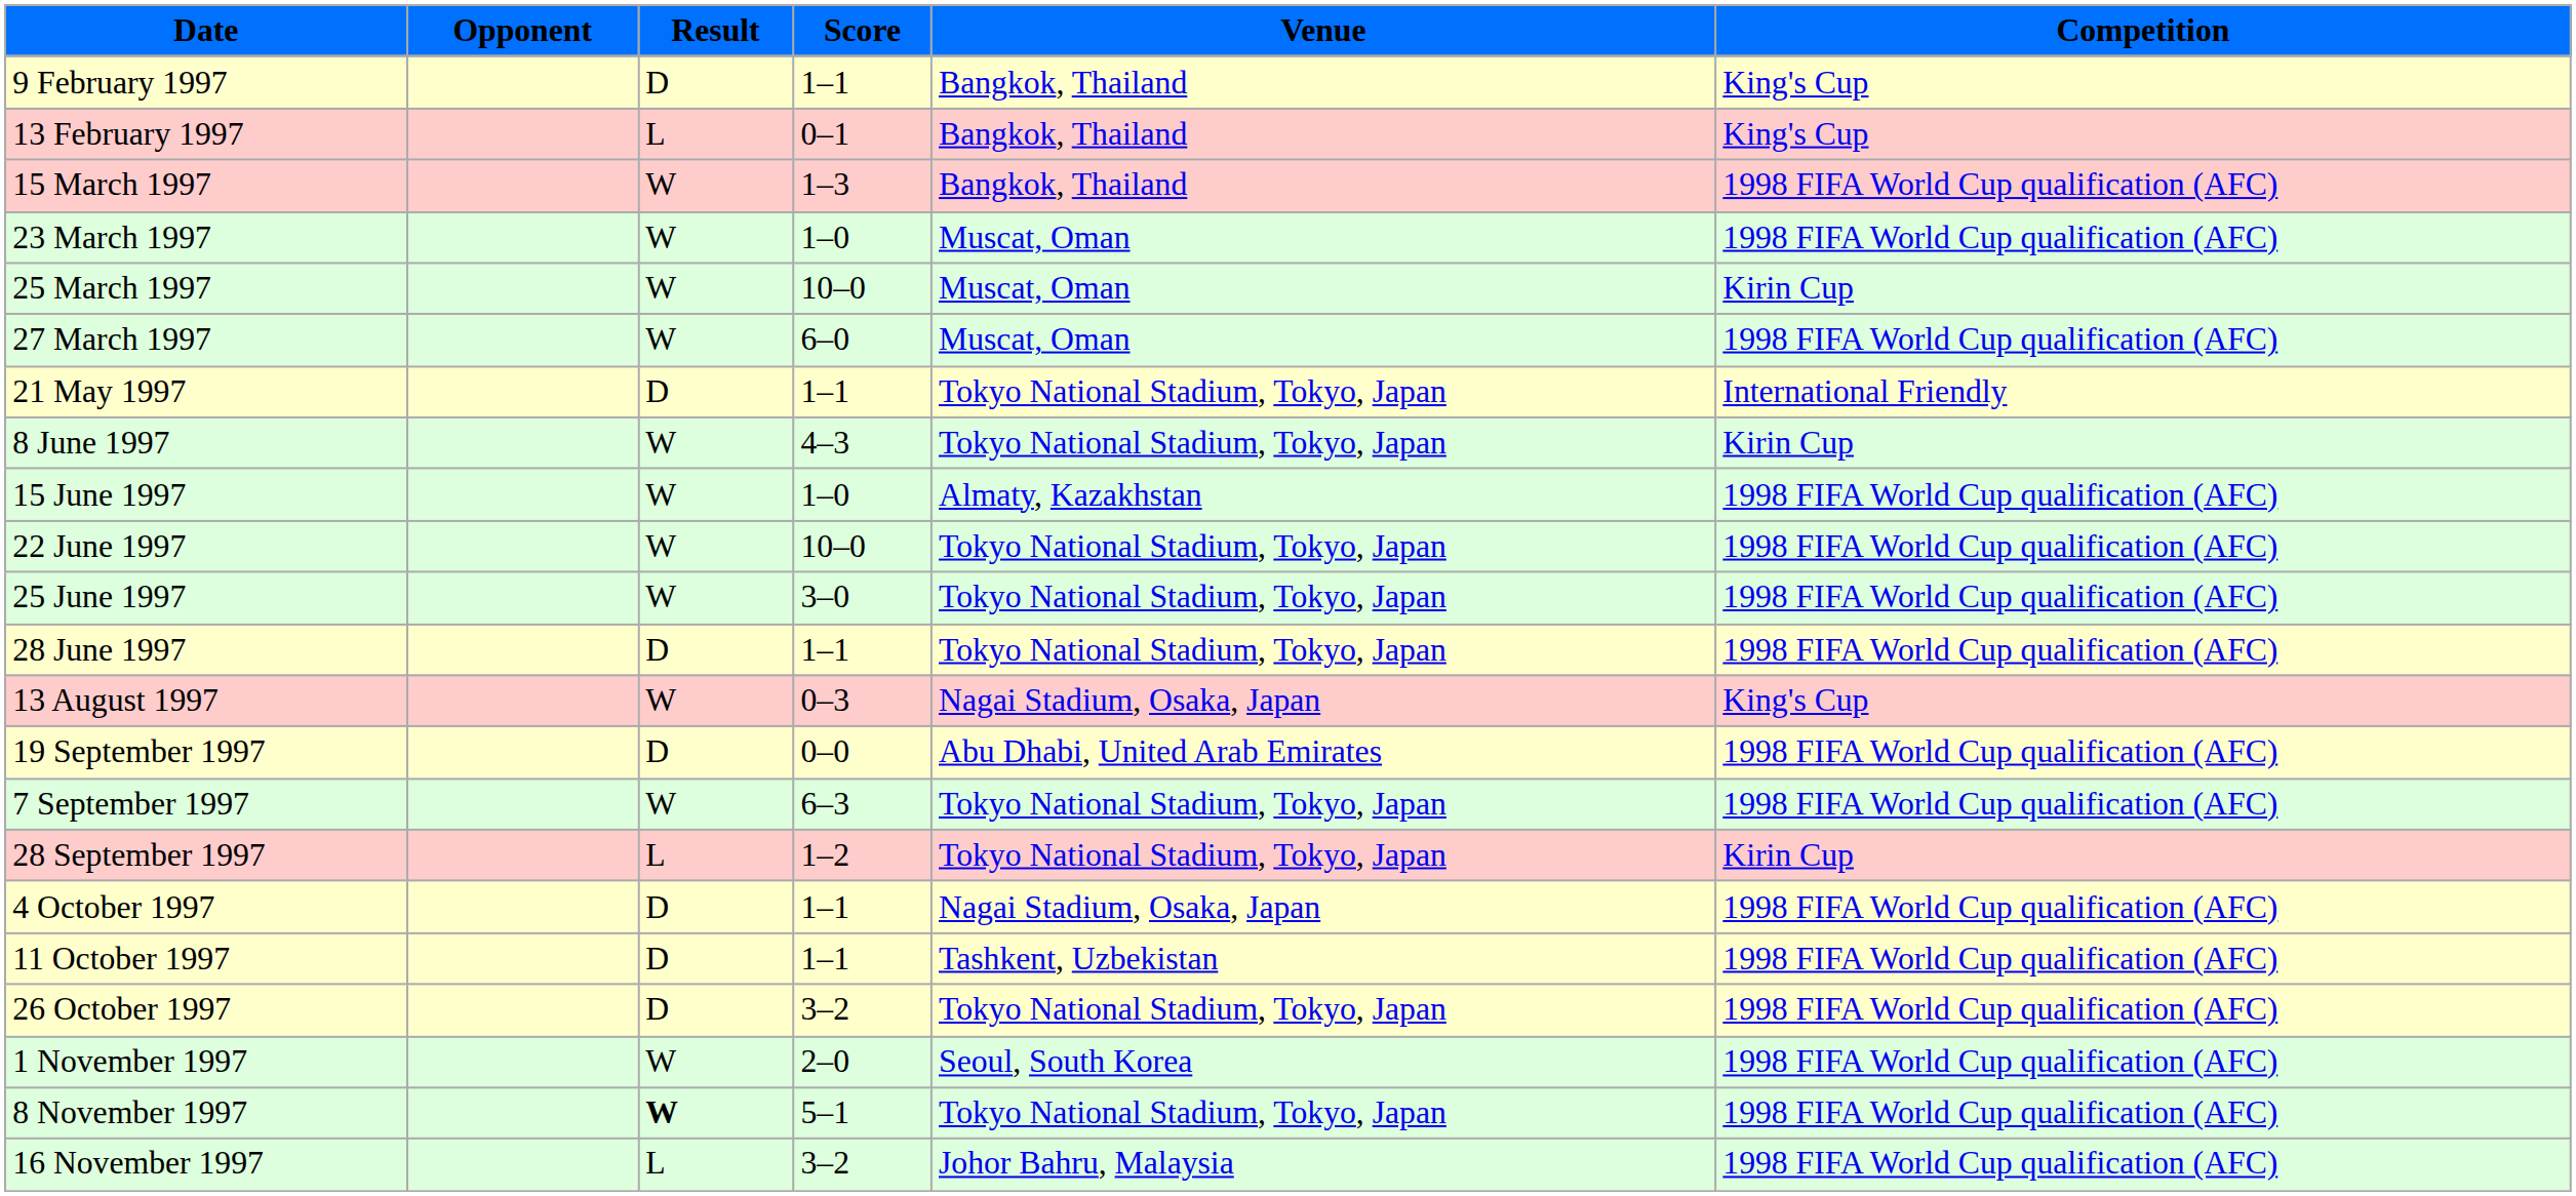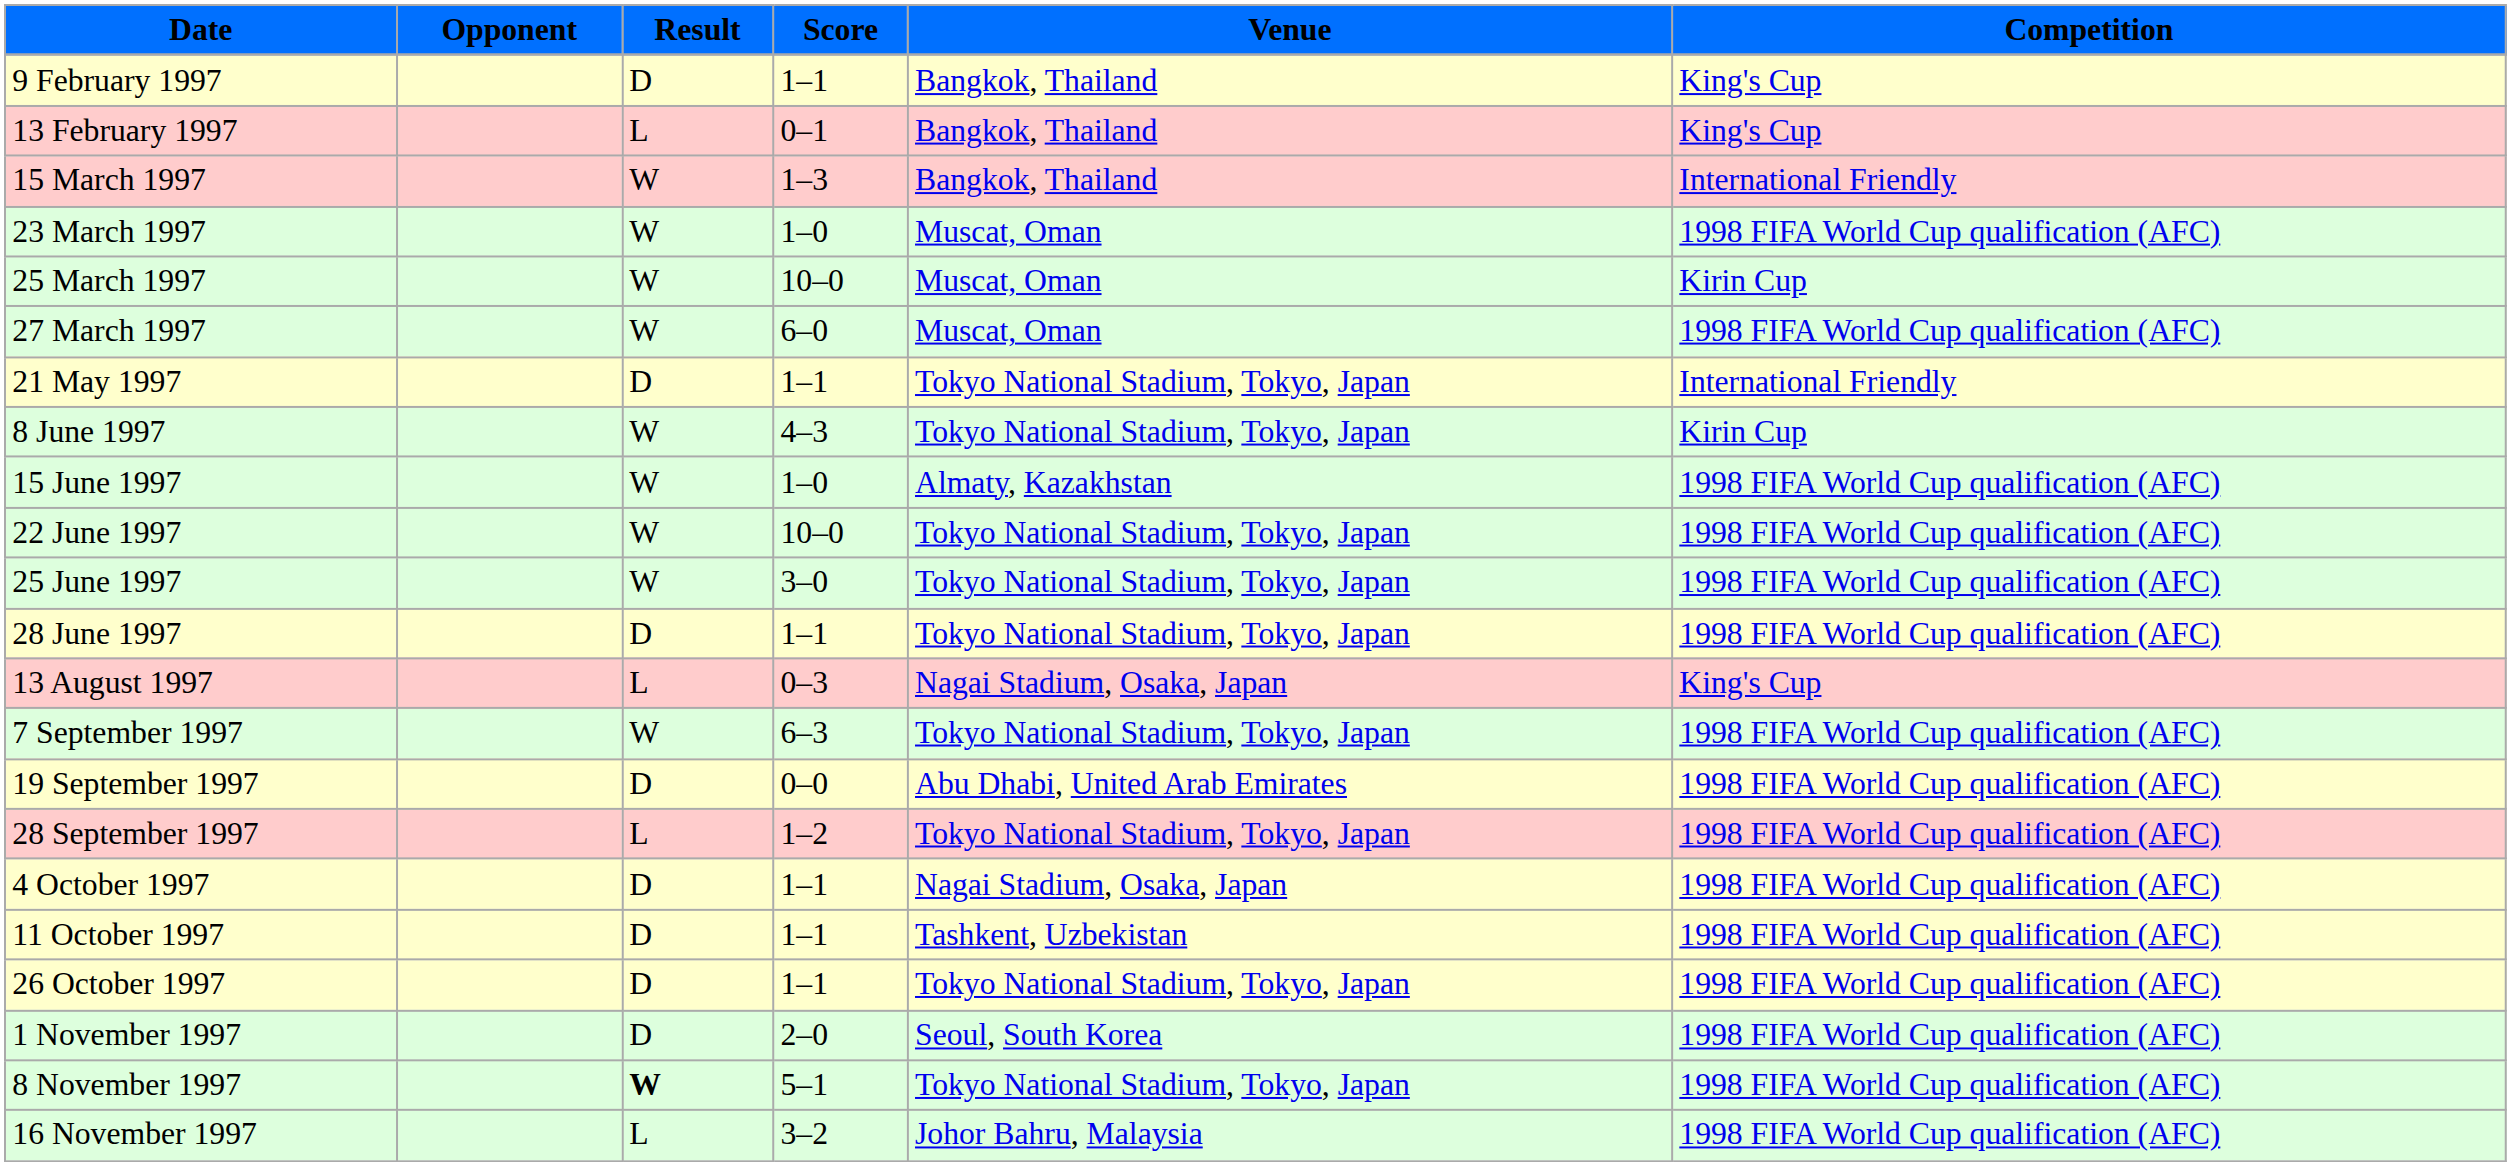 <table width=100% class="wikitable">
 <tr>
 <th style="background:#0070FF;"><span>Date</span></th>
 <th style="background:#0070FF;"><span>Opponent</span></th>
 <th style="background:#0070FF;"><span>Result</span></th>
 <th style="background:#0070FF;"><span>Score</span></th>
 <th style="background:#0070FF;"><span>Venue</span></th>
 <th style="background:#0070FF;"><span>Competition</span></th>
 </tr>
 <tr>
 </tr>
 <tr style="background:#ffc;">
 <td>9 February 1997</td>
 <td></td>
 <td>D</td>
 <td>1–1</td>
 <td> <a href='#'>Bangkok</a>, <a href='#'>Thailand</a></td>
 <td><a href='#'>King's Cup</a></td>
 </tr>
 <tr style="background:#fcc;">
 <td>13 February 1997</td>
 <td></td>
 <td>L</td>
 <td>0–1</td>
 <td> <a href='#'>Bangkok</a>, <a href='#'>Thailand</a></td>
 <td><a href='#'>King's Cup</a></td>
 </tr>
 <tr style="background:#fcc;">
 <td>15 March 1997</td>
 <td></td>
 <td>W</td>
 <td>1–3</td>
 <td> <a href='#'>Bangkok</a>, <a href='#'>Thailand</a></td>
-<td><a href='#'>1998 FIFA World Cup qualification (AFC)</a></td>
+<td><a href='#'>International Friendly</a></td>
 </tr>
 <tr style="background:#dfd;">
 <td>23 March 1997</td>
 <td></td>
 <td>W</td>
 <td>1–0</td>
 <td> <a href='#'>Muscat, Oman</a></td>
 <td><a href='#'>1998 FIFA World Cup qualification (AFC)</a></td>
 </tr>
 <tr style="background:#dfd;">
 <td>25 March 1997</td>
 <td></td>
 <td>W</td>
 <td>10–0</td>
 <td> <a href='#'>Muscat, Oman</a></td>
 <td><a href='#'>Kirin Cup</a></td>
 </tr>
 <tr style="background:#dfd;">
 <td>27 March 1997</td>
 <td></td>
 <td>W</td>
 <td>6–0</td>
 <td> <a href='#'>Muscat, Oman</a></td>
 <td><a href='#'>1998 FIFA World Cup qualification (AFC)</a></td>
 </tr>
 <tr style="background:#FFC;">
 <td>21 May 1997</td>
 <td></td>
 <td>D</td>
 <td>1–1</td>
 <td> <a href='#'>Tokyo National Stadium</a>, <a href='#'>Tokyo</a>, <a href='#'>Japan</a></td>
 <td><a href='#'>International Friendly</a></td>
 </tr>
 <tr style="background:#dfd;">
 <td>8 June 1997</td>
 <td></td>
 <td>W</td>
 <td>4–3</td>
 <td> <a href='#'>Tokyo National Stadium</a>, <a href='#'>Tokyo</a>, <a href='#'>Japan</a></td>
 <td><a href='#'>Kirin Cup</a></td>
 </tr>
 <tr style="background:#dfd;">
 <td>15 June 1997</td>
 <td></td>
 <td>W</td>
 <td>1–0</td>
 <td> <a href='#'>Almaty</a>, <a href='#'>Kazakhstan</a></td>
 <td><a href='#'>1998 FIFA World Cup qualification (AFC)</a></td>
 </tr>
 <tr style="background:#dfd;">
 <td>22 June 1997</td>
 <td></td>
 <td>W</td>
 <td>10–0</td>
 <td> <a href='#'>Tokyo National Stadium</a>, <a href='#'>Tokyo</a>, <a href='#'>Japan</a></td>
 <td><a href='#'>1998 FIFA World Cup qualification (AFC)</a></td>
 </tr>
 <tr style="background:#dfd;">
 <td>25 June 1997</td>
 <td></td>
 <td>W</td>
 <td>3–0</td>
 <td> <a href='#'>Tokyo National Stadium</a>, <a href='#'>Tokyo</a>, <a href='#'>Japan</a></td>
 <td><a href='#'>1998 FIFA World Cup qualification (AFC)</a></td>
 </tr>
 <tr style="background:#ffc;">
 <td>28 June 1997</td>
 <td></td>
 <td>D</td>
 <td>1–1</td>
 <td> <a href='#'>Tokyo National Stadium</a>, <a href='#'>Tokyo</a>, <a href='#'>Japan</a></td>
 <td><a href='#'>1998 FIFA World Cup qualification (AFC)</a></td>
 </tr>
 <tr style="background:#FCC;">
 <td>13 August 1997</td>
 <td></td>
-<td>W</td>
+<td>L</td>
 <td>0–3</td>
 <td> <a href='#'>Nagai Stadium</a>, <a href='#'>Osaka</a>, <a href='#'>Japan</a></td>
 <td><a href='#'>King's Cup</a></td>
+</tr>
+<tr style="background:#dfd;">
+<td>7 September 1997</td>
+<td></td>
+<td>W</td>
+<td>6–3</td>
+<td> <a href='#'>Tokyo National Stadium</a>, <a href='#'>Tokyo</a>, <a href='#'>Japan</a></td>
+<td><a href='#'>1998 FIFA World Cup qualification (AFC)</a></td>
 </tr>
 <tr style="background:#ffc;">
 <td>19 September 1997</td>
 <td></td>
 <td>D</td>
 <td>0–0</td>
 <td> <a href='#'>Abu Dhabi</a>, <a href='#'>United Arab Emirates</a></td>
 <td><a href='#'>1998 FIFA World Cup qualification (AFC)</a></td>
 </tr>
-<tr style="background:#dfd;">
-<td>7 September 1997</td>
-<td></td>
-<td>W</td>
-<td>6–3</td>
-<td> <a href='#'>Tokyo National Stadium</a>, <a href='#'>Tokyo</a>, <a href='#'>Japan</a></td>
-<td><a href='#'>1998 FIFA World Cup qualification (AFC)</a></td>
-</tr>
 <tr style="background:#fcc;">
 <td>28 September 1997</td>
 <td></td>
 <td>L</td>
 <td>1–2</td>
 <td> <a href='#'>Tokyo National Stadium</a>, <a href='#'>Tokyo</a>, <a href='#'>Japan</a></td>
-<td><a href='#'>Kirin Cup</a></td>
+<td><a href='#'>1998 FIFA World Cup qualification (AFC)</a></td>
 </tr>
 <tr style="background:#ffc;">
 <td>4 October 1997</td>
 <td></td>
 <td>D</td>
 <td>1–1</td>
 <td> <a href='#'>Nagai Stadium</a>, <a href='#'>Osaka</a>, <a href='#'>Japan</a></td>
 <td><a href='#'>1998 FIFA World Cup qualification (AFC)</a></td>
 </tr>
 <tr style="background:#ffc;">
 <td>11 October 1997</td>
 <td></td>
 <td>D</td>
 <td>1–1</td>
 <td> <a href='#'>Tashkent</a>, <a href='#'>Uzbekistan</a></td>
 <td><a href='#'>1998 FIFA World Cup qualification (AFC)</a></td>
 </tr>
 <tr style="background:#ffc;">
 <td>26 October 1997</td>
 <td></td>
 <td>D</td>
-<td>3–2</td>
+<td>1–1</td>
 <td> <a href='#'>Tokyo National Stadium</a>, <a href='#'>Tokyo</a>, <a href='#'>Japan</a></td>
 <td><a href='#'>1998 FIFA World Cup qualification (AFC)</a></td>
 </tr>
 <tr style="background:#dfd;">
 <td>1 November 1997</td>
 <td></td>
-<td>W</td>
+<td>D</td>
 <td>2–0</td>
 <td> <a href='#'>Seoul</a>, <a href='#'>South Korea</a></td>
 <td><a href='#'>1998 FIFA World Cup qualification (AFC)</a></td>
 </tr>
 <tr style="background:#dfd;">
 <td>8 November 1997</td>
 <td></td>
 <td><strong>W</strong></td>
 <td>5–1</td>
 <td> <a href='#'>Tokyo National Stadium</a>, <a href='#'>Tokyo</a>, <a href='#'>Japan</a></td>
 <td><a href='#'>1998 FIFA World Cup qualification (AFC)</a></td>
 </tr>
 <tr style="background:#dfd;">
 <td>16 November 1997</td>
 <td></td>
 <td>L</td>
 <td>3–2</td>
 <td> <a href='#'>Johor Bahru</a>, <a href='#'>Malaysia</a></td>
 <td><a href='#'>1998 FIFA World Cup qualification (AFC)</a></td>
 </tr>
 </table>
